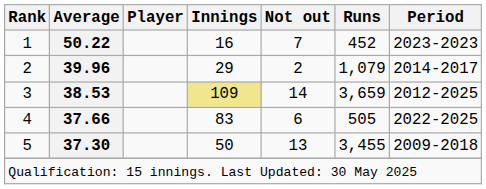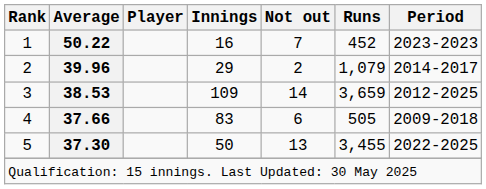 <table class="wikitable">
 <tr>
 <th>Rank</th>
 <th>Average</th>
 <th>Player</th>
 <th>Innings</th>
 <th>Not out</th>
 <th>Runs</th>
 <th>Period</th>
 </tr>
 <tr>
 <td align=center>1</td>
 <th scope=row style=text-align:center;>50.22</th>
 <td></td>
 <td align=center>16</td>
 <td align=center>7</td>
 <td align=center>452</td>
 <td>2023-2023</td>
 </tr>
 <tr>
 <td align="center">2</td>
 <th scope="row" style="text-align:center;">39.96</th>
 <td></td>
 <td align="center">29</td>
 <td align="center">2</td>
 <td align="center">1,079</td>
 <td>2014-2017</td>
 </tr>
 <tr>
 <td align=center>3</td>
 <th scope=row style=text-align:center;>38.53</th>
 <td></td>
-<td align=center style="background: khaki;">109</td>
+<td align=center>109</td>
 <td align="center">14</td>
 <td align="center">3,659</td>
 <td>2012-2025</td>
 </tr>
 <tr>
 <td align=center>4</td>
 <th scope=row style=text-align:center;>37.66</th>
 <td></td>
 <td align=center>83</td>
 <td align=center>6</td>
 <td align=center>505</td>
-<td>2022-2025</td>
+<td>2009-2018</td>
 </tr>
 <tr>
 <td align="center">5</td>
 <th scope="row" style="text-align:center;">37.30</th>
 <td></td>
 <td align="center">50</td>
 <td align="center">13</td>
 <td align="center">3,455</td>
-<td>2009-2018</td>
+<td>2022-2025</td>
 </tr>
 <tr>
 </tr>
 <tr class="sortbottom">
 <td colspan="7"><small>Qualification: 15 innings. Last Updated: 30 May 2025</small></td>
 </tr>
 </table>
